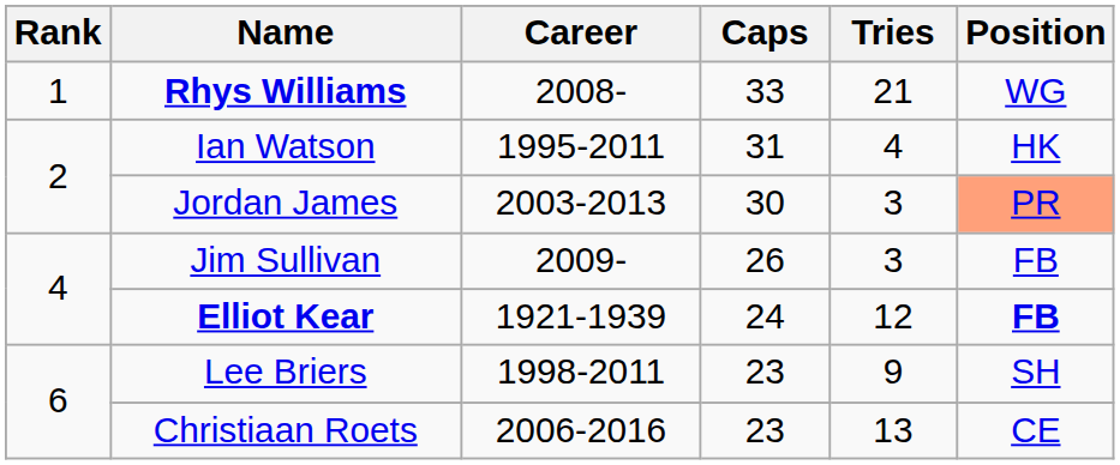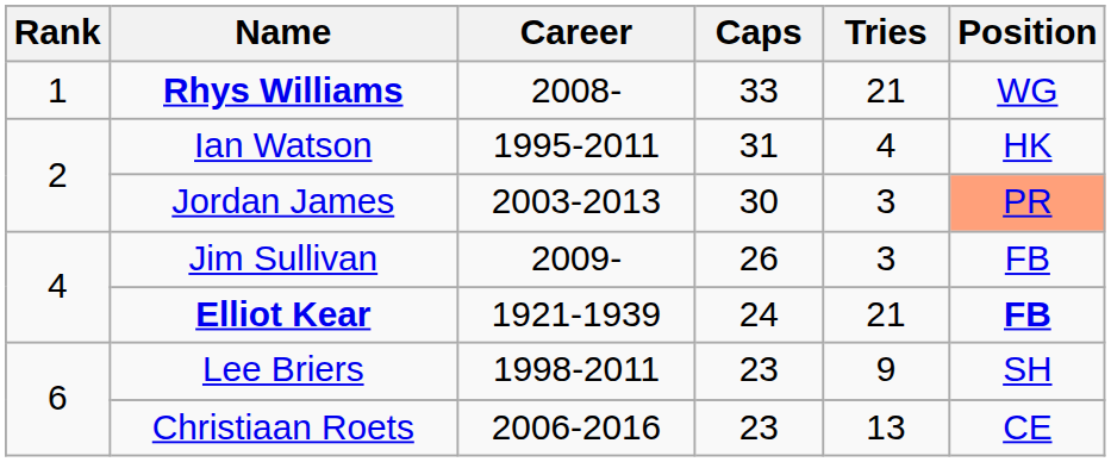 <table class="wikitable sortable" style="text-align:center;">
 <tr>
 <th>Rank</th>
 <th style="width:150px;">Name</th>
 <th style="width:100px;">Career</th>
 <th width=50px>Caps</th>
 <th width=50px>Tries</th>
 <th width=50px>Position</th>
 </tr>
 <tr>
 <td>1</td>
 <td><strong><a href='#'>Rhys Williams</a></strong></td>
 <td>2008-</td>
 <td>33</td>
 <td>21</td>
 <td><a href='#'>WG</a></td>
 </tr>
 <tr>
 <td rowspan=2>2</td>
 <td><a href='#'>Ian Watson</a></td>
 <td>1995-2011</td>
 <td>31</td>
 <td>4</td>
 <td><a href='#'>HK</a></td>
 </tr>
 <tr>
 <td><a href='#'>Jordan James</a></td>
 <td>2003-2013</td>
 <td>30</td>
 <td>3</td>
 <td style="background: lightsalmon;"><a href='#'>PR</a></td>
 </tr>
 <tr>
 <td rowspan=2>4</td>
 <td><a href='#'>Jim Sullivan</a></td>
 <td>2009-</td>
 <td>26</td>
 <td>3</td>
 <td><a href='#'>FB</a></td>
 </tr>
 <tr>
 <td><strong><a href='#'>Elliot Kear</a></strong></td>
 <td>1921-1939</td>
 <td>24</td>
-<td>12</td>
+<td>21</td>
 <td><strong><a href='#'>FB</a></strong></td>
 </tr>
 <tr>
 <td rowspan=2>6</td>
 <td><a href='#'>Lee Briers</a></td>
 <td>1998-2011</td>
 <td>23</td>
 <td>9</td>
 <td><a href='#'>SH</a></td>
 </tr>
 <tr>
 <td><a href='#'>Christiaan Roets</a></td>
 <td>2006-2016</td>
 <td>23</td>
 <td>13</td>
 <td><a href='#'>CE</a></td>
 </tr>
 </table>
